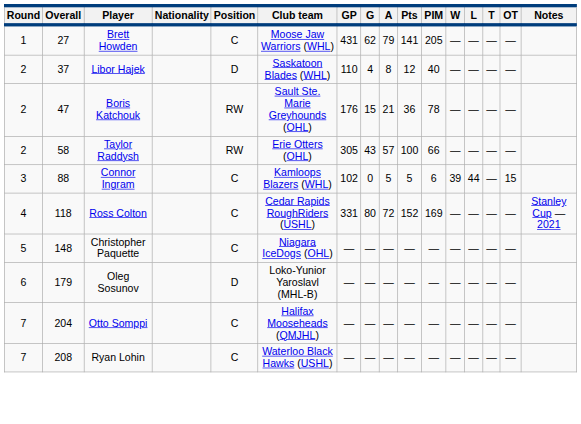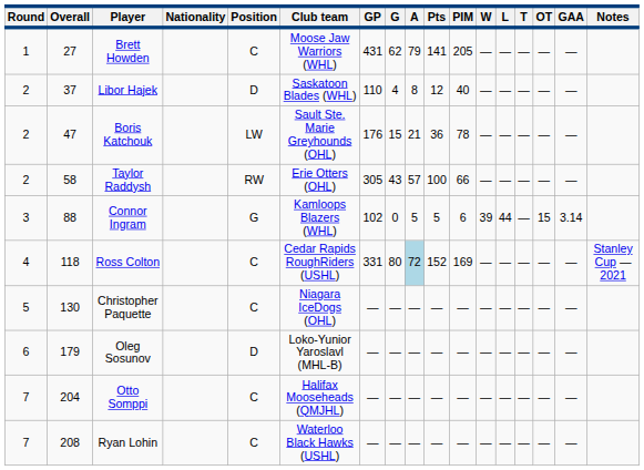 <table class="wikitable sortable" style="text-align:center">
 <tr style= "background:#FFFFFF; border-top:#003D7C 5px solid; border-bottom:#003D7C 5px solid;">
 <th style="width:3em">Round</th>
 <th style="width:4em">Overall</th>
 <th style="width:15em">Player</th>
 <th style="width:3em">Nationality</th>
 <th style="width:3em">Position</th>
 <th style="width:20em">Club team</th>
 <th style="width:3em">GP</th>
 <th style="width:3em">G</th>
 <th style="width:3em">A</th>
 <th style="width:3em">Pts</th>
 <th style="width:3em">PIM</th>
 <th style="width:3em">W</th>
 <th style="width:3em">L</th>
 <th style="width:3em">T</th>
 <th style="width:3em">OT</th>
+<th style="width:3em">GAA</th>
 <th style="width:20em">Notes</th>
 </tr>
 <tr>
 <td>1</td>
 <td>27</td>
 <td><a href='#'>Brett Howden</a></td>
 <td></td>
 <td>C</td>
 <td><a href='#'>Moose Jaw Warriors</a> (<a href='#'>WHL</a>)</td>
 <td>431</td>
 <td>62</td>
 <td>79</td>
 <td>141</td>
 <td>205</td>
+<td>—</td>
 <td>—</td>
 <td>—</td>
 <td>—</td>
 <td>—</td>
 <td></td>
 </tr>
 <tr>
 <td>2</td>
 <td>37</td>
 <td><a href='#'>Libor Hajek</a></td>
 <td></td>
 <td>D</td>
 <td><a href='#'>Saskatoon Blades</a> (<a href='#'>WHL</a>)</td>
 <td>110</td>
 <td>4</td>
 <td>8</td>
 <td>12</td>
 <td>40</td>
 <td>—</td>
 <td>—</td>
 <td>—</td>
 <td>—</td>
+<td>—</td>
 <td></td>
 </tr>
 <tr>
 <td>2</td>
 <td>47</td>
 <td><a href='#'>Boris Katchouk</a></td>
 <td></td>
-<td>RW</td>
+<td>LW</td>
 <td><a href='#'>Sault Ste. Marie Greyhounds</a> (<a href='#'>OHL</a>)</td>
 <td>176</td>
 <td>15</td>
 <td>21</td>
 <td>36</td>
 <td>78</td>
+<td>—</td>
 <td>—</td>
 <td>—</td>
 <td>—</td>
 <td>—</td>
 <td></td>
 </tr>
 <tr>
 <td>2</td>
 <td>58</td>
 <td><a href='#'>Taylor Raddysh</a></td>
 <td></td>
 <td>RW</td>
 <td><a href='#'>Erie Otters</a> (<a href='#'>OHL</a>)</td>
 <td>305</td>
 <td>43</td>
 <td>57</td>
 <td>100</td>
 <td>66</td>
 <td>—</td>
 <td>—</td>
 <td>—</td>
 <td>—</td>
+<td>—</td>
 <td></td>
 </tr>
 <tr>
 <td>3</td>
 <td>88</td>
 <td><a href='#'>Connor Ingram</a></td>
 <td></td>
-<td>C</td>
+<td>G</td>
 <td><a href='#'>Kamloops Blazers</a> (<a href='#'>WHL</a>)</td>
 <td>102</td>
 <td>0</td>
 <td>5</td>
 <td>5</td>
 <td>6</td>
 <td>39</td>
 <td>44</td>
 <td>—</td>
 <td>15</td>
+<td>3.14</td>
 <td></td>
 </tr>
 <tr>
 <td>4</td>
 <td>118</td>
 <td><a href='#'>Ross Colton</a></td>
 <td></td>
 <td>C</td>
 <td><a href='#'>Cedar Rapids RoughRiders</a> (<a href='#'>USHL</a>)</td>
 <td>331</td>
 <td>80</td>
-<td>72</td>
+<td style="background: lightblue;">72</td>
 <td>152</td>
 <td>169</td>
+<td>—</td>
 <td>—</td>
 <td>—</td>
 <td>—</td>
 <td>—</td>
 <td><a href='#'>Stanley Cup</a> — <a href='#'>2021</a></td>
 </tr>
 <tr>
 <td>5</td>
-<td>148</td>
+<td>130</td>
 <td>Christopher Paquette</td>
 <td></td>
 <td>C</td>
 <td><a href='#'>Niagara IceDogs</a> (<a href='#'>OHL</a>)</td>
+<td>—</td>
 <td>—</td>
 <td>—</td>
 <td>—</td>
 <td>—</td>
 <td>—</td>
 <td>—</td>
 <td>—</td>
 <td>—</td>
 <td>—</td>
 <td></td>
 </tr>
 <tr>
 <td>6</td>
 <td>179</td>
 <td>Oleg Sosunov</td>
 <td></td>
 <td>D</td>
 <td>Loko-Yunior Yaroslavl (MHL-B)</td>
 <td>—</td>
 <td>—</td>
 <td>—</td>
 <td>—</td>
 <td>—</td>
 <td>—</td>
 <td>—</td>
 <td>—</td>
 <td>—</td>
+<td>—</td>
 <td></td>
 </tr>
 <tr>
 <td>7</td>
 <td>204</td>
 <td><a href='#'>Otto Somppi</a></td>
 <td></td>
 <td>C</td>
 <td><a href='#'>Halifax Mooseheads</a> (<a href='#'>QMJHL</a>)</td>
+<td>—</td>
 <td>—</td>
 <td>—</td>
 <td>—</td>
 <td>—</td>
 <td>—</td>
 <td>—</td>
 <td>—</td>
 <td>—</td>
 <td>—</td>
 <td></td>
 </tr>
 <tr>
 <td>7</td>
 <td>208</td>
 <td>Ryan Lohin</td>
 <td></td>
 <td>C</td>
 <td><a href='#'>Waterloo Black Hawks</a> (<a href='#'>USHL</a>)</td>
 <td>—</td>
 <td>—</td>
 <td>—</td>
 <td>—</td>
 <td>—</td>
 <td>—</td>
 <td>—</td>
 <td>—</td>
 <td>—</td>
+<td>—</td>
 <td></td>
 </tr>
 </table>
